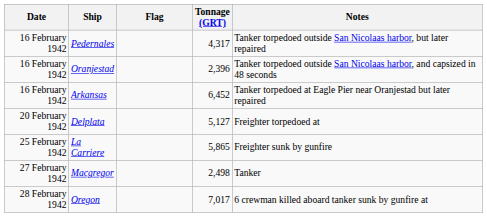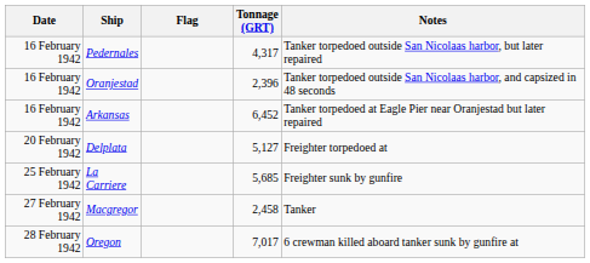 <table class="wikitable sortable">
 <tr>
 <th scope="col" width="100px">Date</th>
 <th scope="col" width="60px">Ship</th>
 <th scope="col" width="120px">Flag</th>
 <th scope="col" width="25px">Tonnage <a href='#'>(GRT)</a></th>
 <th scope="col" width="410px">Notes</th>
 </tr>
 <tr>
 <td align="right">16 February 1942</td>
 <td align="left"><a href='#'><em>Pedernales</em></a></td>
 <td align="left"></td>
 <td align="right">4,317</td>
 <td align="left">Tanker torpedoed outside <a href='#'>San Nicolaas harbor</a>, but later repaired</td>
 </tr>
 <tr>
 <td align="right">16 February 1942</td>
 <td align="left"><a href='#'><em>Oranjestad</em></a></td>
 <td align="left"></td>
 <td align="right">2,396</td>
 <td align="left">Tanker torpedoed outside <a href='#'>San Nicolaas harbor</a>, and capsized in 48 seconds</td>
 </tr>
 <tr>
 <td align="right">16 February 1942</td>
 <td align="left"><a href='#'><em>Arkansas</em></a></td>
 <td align="left"></td>
 <td align="right">6,452</td>
 <td align="left">Tanker torpedoed at Eagle Pier near Oranjestad but later repaired</td>
 </tr>
 <tr>
 <td align="right">20 February 1942</td>
 <td align="left"><a href='#'><em>Delplata</em></a></td>
 <td align="left"></td>
 <td align="right">5,127</td>
 <td align="left">Freighter torpedoed at </td>
 </tr>
 <tr>
 <td align="right">25 February 1942</td>
 <td align="left"><a href='#'><em>La Carriere</em></a></td>
 <td align="left"></td>
-<td align="right">5,865</td>
+<td align="right">5,685</td>
 <td align="left">Freighter sunk by gunfire</td>
 </tr>
 <tr>
 <td align="right">27 February 1942</td>
 <td align="left"><a href='#'><em>Macgregor</em></a></td>
 <td align="left"></td>
-<td align="right">2,498</td>
+<td align="right">2,458</td>
 <td align="left">Tanker</td>
 </tr>
 <tr>
 <td align="right">28 February 1942</td>
 <td align="left"><a href='#'><em>Oregon</em></a></td>
 <td align="left"></td>
 <td align="right">7,017</td>
 <td align="left">6 crewman killed aboard tanker sunk by gunfire at </td>
 </tr>
 </table>
